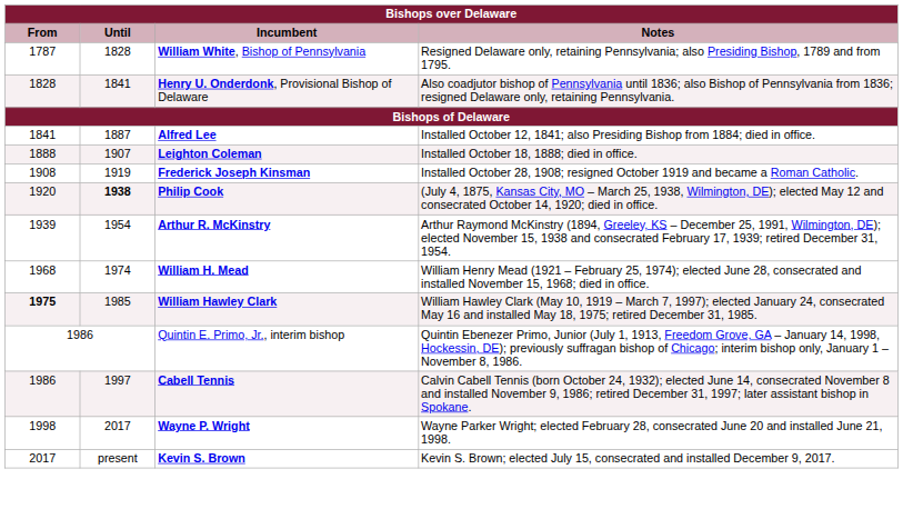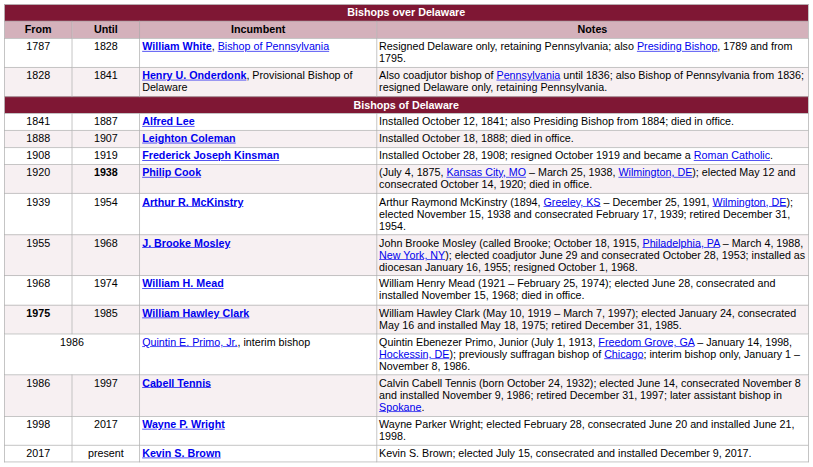 <table class="wikitable" style="width: 95%;">
 <tr>
 <th colspan="4" style="background-color: #7F1734; color: white;">Bishops over Delaware</th>
 </tr>
 <tr>
 <th style="background-color: #D4B1BB; width: 8%;">From</th>
 <th style="background-color: #D4B1BB; width: 8%;">Until</th>
 <th style="background-color: #D4B1BB; width: 28%;">Incumbent</th>
 <th style="background-color: #D4B1BB; width: 51%;">Notes</th>
 </tr>
 <tr valign="top" style="background-color: white;">
 <td style="text-align: center;">1787</td>
 <td style="text-align: center;">1828</td>
 <td><strong><a href='#'>William White</a></strong>, <a href='#'>Bishop of Pennsylvania</a></td>
 <td>Resigned Delaware only, retaining Pennsylvania; also <a href='#'>Presiding Bishop</a>, 1789 and from 1795.</td>
 </tr>
 <tr valign="top" style="background-color: #F7F0F2;">
 <td style="text-align: center;">1828</td>
 <td style="text-align: center;">1841</td>
 <td><strong><a href='#'>Henry U. Onderdonk</a></strong>, Provisional Bishop of Delaware</td>
 <td>Also coadjutor bishop of <a href='#'>Pennsylvania</a> until 1836; also Bishop of Pennsylvania from 1836; resigned Delaware only, retaining Pennsylvania.</td>
 </tr>
 <tr>
 <th colspan="4" style="background-color: #7F1734; color: white;">Bishops of Delaware</th>
 </tr>
 <tr valign="top" style="background-color: white;">
 <td style="text-align: center;">1841</td>
 <td style="text-align: center;">1887</td>
 <td><strong><a href='#'>Alfred Lee</a></strong></td>
 <td>Installed October 12, 1841; also Presiding Bishop from 1884; died in office.</td>
 </tr>
 <tr valign="top" style="background-color: #F7F0F2;">
 <td style="text-align: center;">1888</td>
 <td style="text-align: center;">1907</td>
 <td><strong><a href='#'>Leighton Coleman</a></strong></td>
 <td>Installed October 18, 1888; died in office.</td>
 </tr>
 <tr valign="top" style="background-color: white;">
 <td style="text-align: center;">1908</td>
 <td style="text-align: center;">1919</td>
 <td><strong><a href='#'>Frederick Joseph Kinsman</a></strong></td>
 <td>Installed October 28, 1908; resigned October 1919 and became a <a href='#'>Roman Catholic</a>.</td>
 </tr>
 <tr valign="top" style="background-color: #F7F0F2;">
 <td style="text-align: center;">1920</td>
 <td style="text-align: center;"><strong>1938</strong></td>
 <td><strong><a href='#'>Philip Cook</a></strong></td>
 <td>(July 4, 1875, <a href='#'>Kansas City, MO</a> – March 25, 1938, <a href='#'>Wilmington, DE</a>); elected May 12 and consecrated October 14, 1920; died in office.</td>
 </tr>
 <tr valign="top" style="background-color: white;">
 <td style="text-align: center;">1939</td>
 <td style="text-align: center;">1954</td>
 <td><strong><a href='#'>Arthur R. McKinstry</a></strong></td>
 <td>Arthur Raymond McKinstry (1894, <a href='#'>Greeley, KS</a> – December 25, 1991, <a href='#'>Wilmington, DE</a>); elected November 15, 1938 and consecrated February 17, 1939; retired December 31, 1954.</td>
 </tr>
+<tr valign="top" style="background-color: #F7F0F2;">
+<td style="text-align: center;">1955</td>
+<td style="text-align: center;">1968</td>
+<td><strong><a href='#'>J. Brooke Mosley</a></strong></td>
+<td>John Brooke Mosley (called Brooke; October 18, 1915, <a href='#'>Philadelphia, PA</a> – March 4, 1988, <a href='#'>New York, NY</a>); elected coadjutor June 29 and consecrated October 28, 1953; installed as diocesan January 16, 1955; resigned October 1, 1968.</td>
+</tr>
 <tr valign="top" style="background-color: white;">
 <td style="text-align: center;">1968</td>
 <td style="text-align: center;">1974</td>
 <td><strong><a href='#'>William H. Mead</a></strong></td>
 <td>William Henry Mead (1921 – February 25, 1974); elected June 28, consecrated and installed November 15, 1968; died in office.</td>
 </tr>
 <tr valign="top" style="background-color: #F7F0F2;">
 <td style="text-align: center;"><strong>1975</strong></td>
 <td style="text-align: center;">1985</td>
 <td><strong><a href='#'>William Hawley Clark</a></strong></td>
 <td>William Hawley Clark (May 10, 1919 – March 7, 1997); elected January 24, consecrated May 16 and installed May 18, 1975; retired December 31, 1985.</td>
 </tr>
 <tr valign="top" style="background-color: white;">
 <td style="text-align: center;" colspan="2">1986</td>
 <td><a href='#'>Quintin E. Primo, Jr.</a>, interim bishop</td>
 <td>Quintin Ebenezer Primo, Junior (July 1, 1913, <a href='#'>Freedom Grove, GA</a> – January 14, 1998, <a href='#'>Hockessin, DE</a>); previously suffragan bishop of <a href='#'>Chicago</a>; interim bishop only, January 1 – November 8, 1986.</td>
 </tr>
 <tr valign="top" style="background-color: #F7F0F2;">
 <td style="text-align: center;">1986</td>
 <td style="text-align: center;">1997</td>
 <td><strong><a href='#'>Cabell Tennis</a></strong></td>
 <td>Calvin Cabell Tennis (born October 24, 1932); elected June 14, consecrated November 8 and installed November 9, 1986; retired December 31, 1997; later assistant bishop in <a href='#'>Spokane</a>.</td>
 </tr>
 <tr valign="top" style="background-color: white;">
 <td style="text-align: center;">1998</td>
 <td style="text-align: center;">2017</td>
 <td><strong><a href='#'>Wayne P. Wright</a></strong></td>
 <td>Wayne Parker Wright; elected February 28, consecrated June 20 and installed June 21, 1998.</td>
 </tr>
 <tr valign="top" style="background-color: white;">
 <td style="text-align: center;">2017</td>
 <td style="text-align: center;">present</td>
 <td><strong><a href='#'>Kevin S. Brown</a></strong></td>
 <td>Kevin S. Brown; elected July 15, consecrated and installed December 9, 2017.</td>
 </tr>
 </table>
